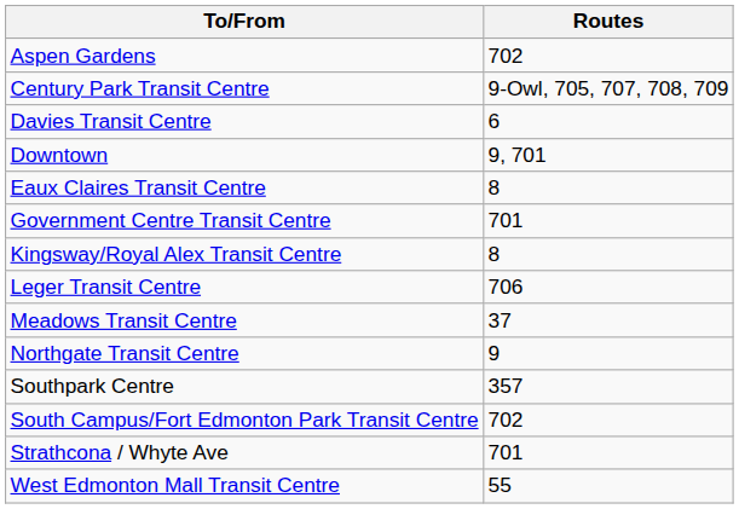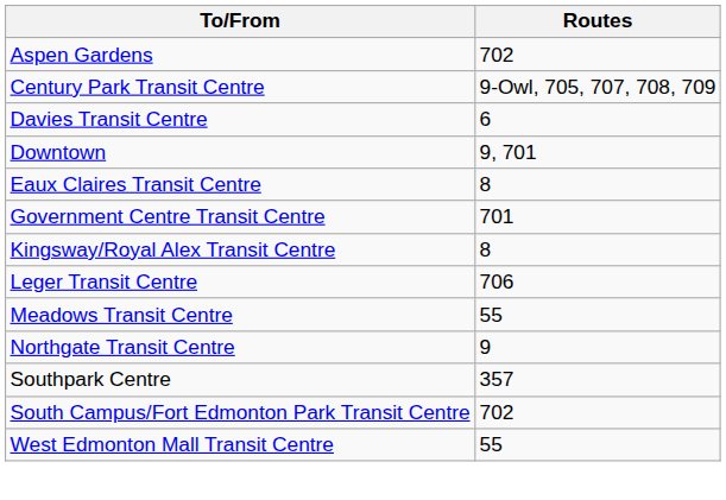 <table class="wikitable mw-collapsible mw-collapsed" style="font-size: 100%" width=align=>
 <tr>
 <th>To/From</th>
 <th>Routes</th>
 </tr>
 <tr>
 <td><a href='#'>Aspen Gardens</a></td>
 <td>702</td>
 </tr>
 <tr>
 <td><a href='#'>Century Park Transit Centre</a></td>
 <td>9-Owl, 705, 707, 708, 709</td>
 </tr>
 <tr>
 <td><a href='#'>Davies Transit Centre</a></td>
 <td>6</td>
 </tr>
 <tr>
 <td><a href='#'>Downtown</a></td>
 <td>9, 701</td>
 </tr>
 <tr>
 <td><a href='#'>Eaux Claires Transit Centre</a></td>
 <td>8</td>
 </tr>
 <tr>
 <td><a href='#'>Government Centre Transit Centre</a></td>
 <td>701</td>
 </tr>
 <tr>
 <td><a href='#'>Kingsway/Royal Alex Transit Centre</a></td>
 <td>8</td>
 </tr>
 <tr>
 <td><a href='#'>Leger Transit Centre</a></td>
 <td>706</td>
 </tr>
 <tr>
 <td><a href='#'>Meadows Transit Centre</a></td>
-<td>37</td>
+<td>55</td>
 </tr>
 <tr>
 <td><a href='#'>Northgate Transit Centre</a></td>
 <td>9</td>
 </tr>
 <tr>
 <td>Southpark Centre</td>
 <td>357</td>
 </tr>
 <tr>
 <td><a href='#'>South Campus/Fort Edmonton Park Transit Centre</a></td>
 <td>702</td>
 </tr>
 <tr>
-<td><a href='#'>Strathcona</a> / Whyte Ave</td>
-<td>701</td>
-</tr>
-<tr>
 <td><a href='#'>West Edmonton Mall Transit Centre</a></td>
 <td>55</td>
 </tr>
 </table>
